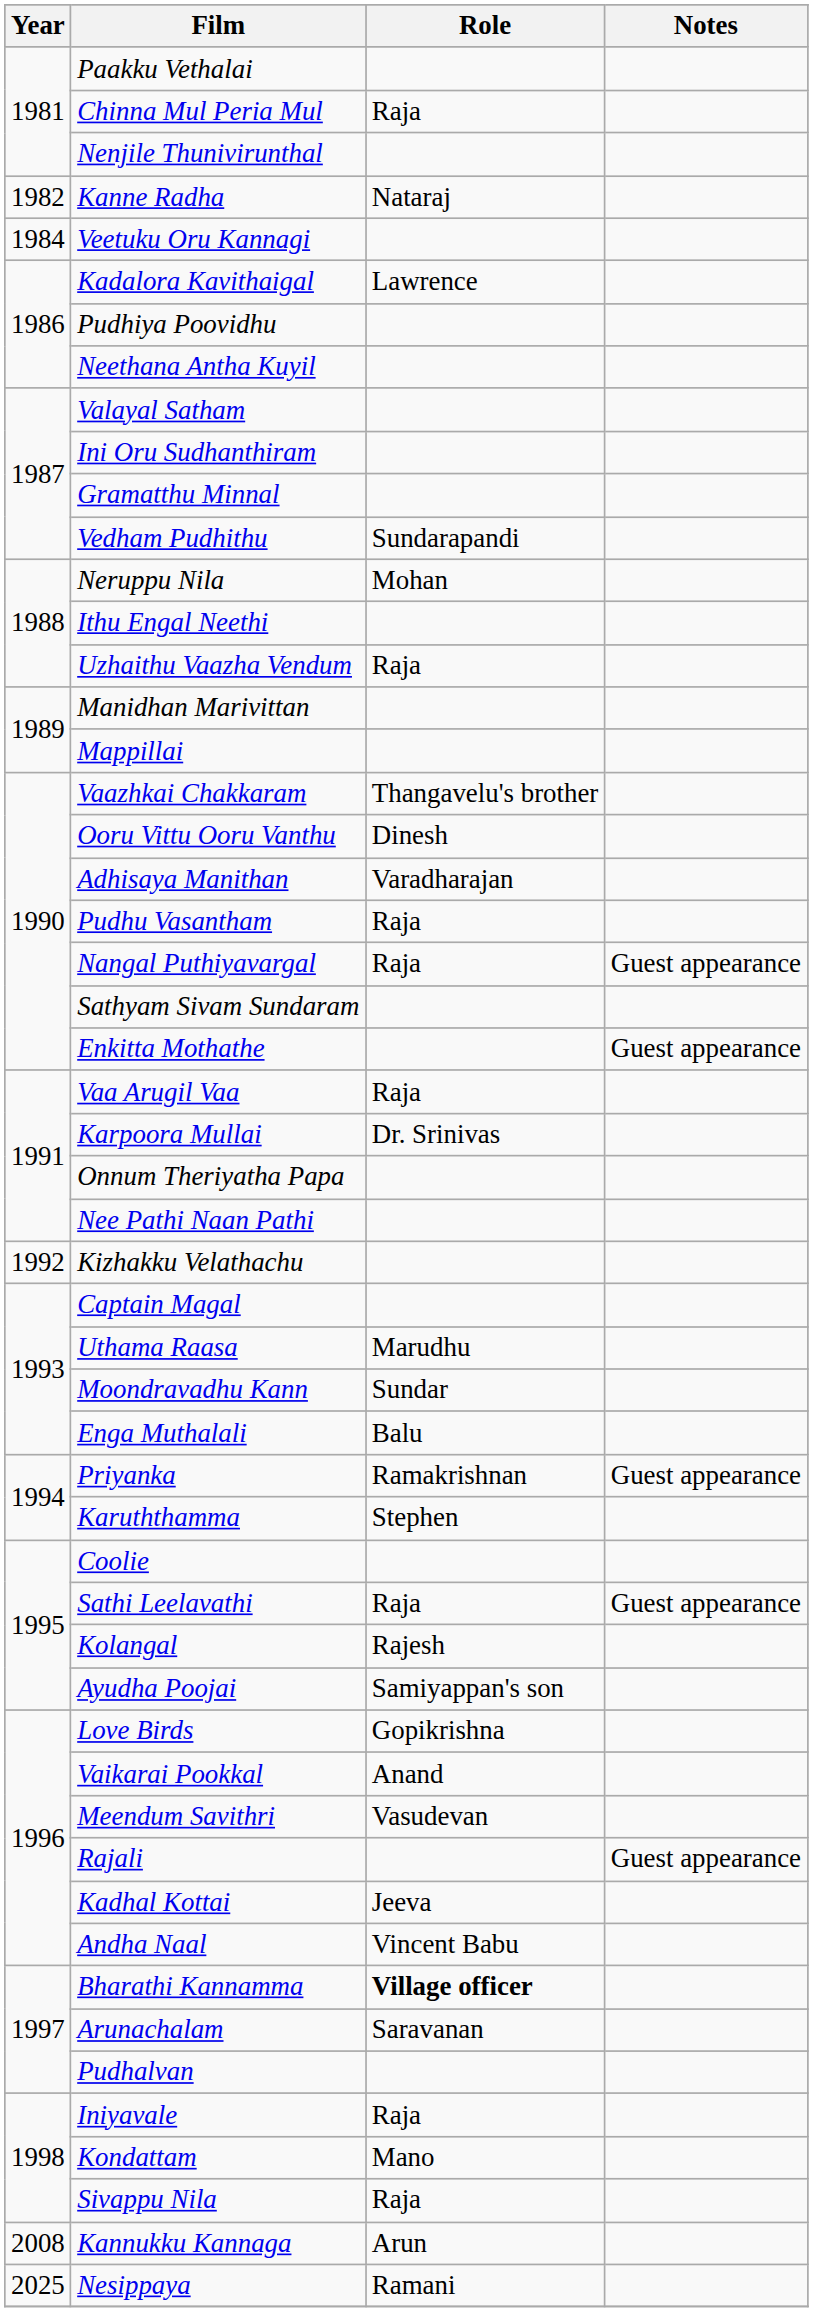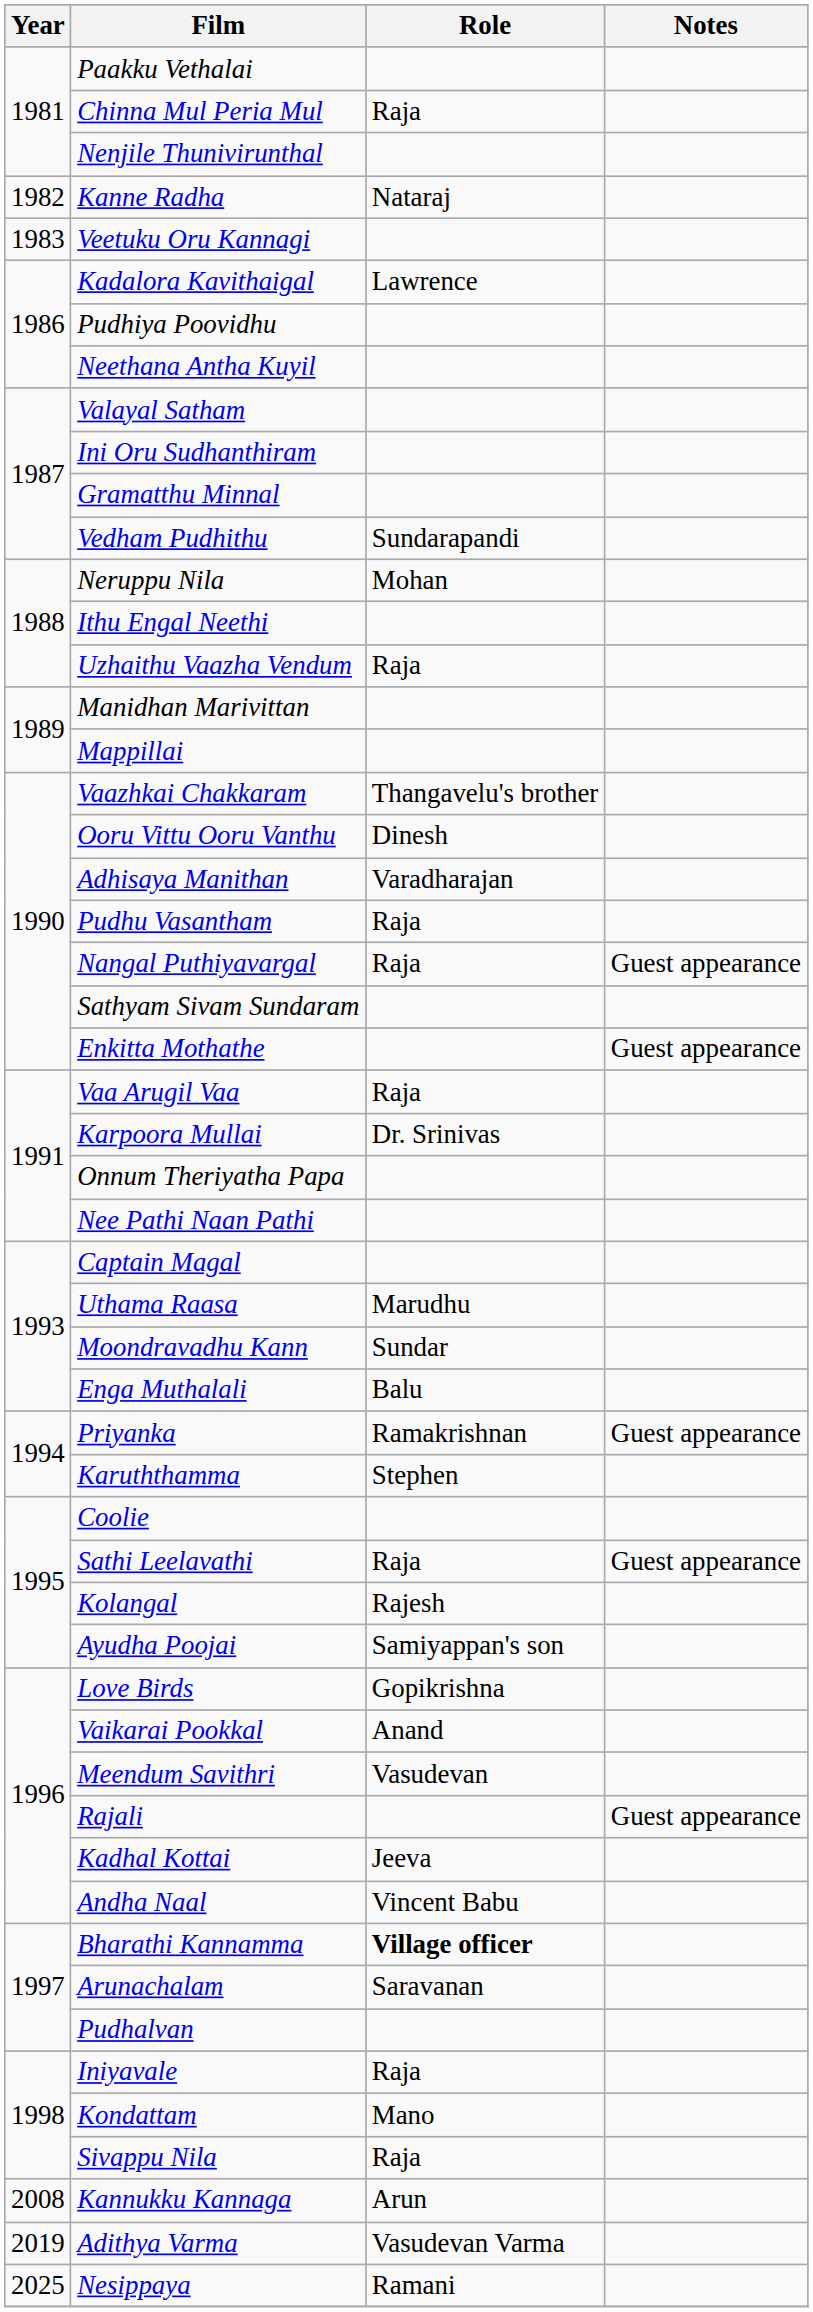 <table class="wikitable sortable">
 <tr style="background:#ccc; text-align:center;">
 <th>Year</th>
 <th>Film</th>
 <th>Role</th>
 <th>Notes</th>
 </tr>
 <tr>
 <td rowspan="3">1981</td>
 <td><em>Paakku Vethalai</em></td>
 <td></td>
 <td></td>
 </tr>
 <tr>
 <td><em><a href='#'>Chinna Mul Peria Mul</a></em></td>
 <td>Raja</td>
 <td></td>
 </tr>
 <tr>
 <td><em><a href='#'>Nenjile Thunivirunthal</a></em></td>
 <td></td>
 <td></td>
 </tr>
 <tr>
 <td>1982</td>
 <td><em><a href='#'>Kanne Radha</a></em></td>
 <td>Nataraj</td>
 <td></td>
 </tr>
 <tr>
-<td>1984</td>
+<td>1983</td>
 <td><em><a href='#'>Veetuku Oru Kannagi</a></em></td>
 <td></td>
 <td></td>
 </tr>
 <tr>
 <td rowspan="3">1986</td>
 <td><em><a href='#'>Kadalora Kavithaigal</a></em></td>
 <td>Lawrence</td>
 <td></td>
 </tr>
 <tr>
 <td><em>Pudhiya Poovidhu</em></td>
 <td></td>
 <td></td>
 </tr>
 <tr>
 <td><em><a href='#'>Neethana Antha Kuyil</a></em></td>
 <td></td>
 <td></td>
 </tr>
 <tr>
 <td rowspan="4">1987</td>
 <td><em><a href='#'>Valayal Satham</a></em></td>
 <td></td>
 <td></td>
 </tr>
 <tr>
 <td><em><a href='#'>Ini Oru Sudhanthiram</a></em></td>
 <td></td>
 <td></td>
 </tr>
 <tr>
 <td><em><a href='#'>Gramatthu Minnal</a></em></td>
 <td></td>
 <td></td>
 </tr>
 <tr>
 <td><em><a href='#'>Vedham Pudhithu</a></em></td>
 <td>Sundarapandi</td>
 <td></td>
 </tr>
 <tr>
 <td rowspan="3">1988</td>
 <td><em>Neruppu Nila</em></td>
 <td>Mohan</td>
 <td></td>
 </tr>
 <tr>
 <td><em><a href='#'>Ithu Engal Neethi</a></em></td>
 <td></td>
 <td></td>
 </tr>
 <tr>
 <td><em><a href='#'>Uzhaithu Vaazha Vendum</a></em></td>
 <td>Raja</td>
 <td></td>
 </tr>
 <tr>
 <td rowspan="2">1989</td>
 <td><em>Manidhan Marivittan</em></td>
 <td></td>
 <td></td>
 </tr>
 <tr>
 <td><em><a href='#'>Mappillai</a></em></td>
 <td></td>
 <td></td>
 </tr>
 <tr>
 <td rowspan="7">1990</td>
 <td><em><a href='#'>Vaazhkai Chakkaram</a></em></td>
 <td>Thangavelu's brother</td>
 <td></td>
 </tr>
 <tr>
 <td><em><a href='#'>Ooru Vittu Ooru Vanthu</a></em></td>
 <td>Dinesh</td>
 <td></td>
 </tr>
 <tr>
 <td><em><a href='#'>Adhisaya Manithan</a></em></td>
 <td>Varadharajan</td>
 <td></td>
 </tr>
 <tr>
 <td><em><a href='#'>Pudhu Vasantham</a></em></td>
 <td>Raja</td>
 <td></td>
 </tr>
 <tr>
 <td><em><a href='#'>Nangal Puthiyavargal</a></em></td>
 <td>Raja</td>
 <td>Guest appearance</td>
 </tr>
 <tr>
 <td><em>Sathyam Sivam Sundaram</em></td>
 <td></td>
 <td></td>
 </tr>
 <tr>
 <td><em><a href='#'>Enkitta Mothathe</a></em></td>
 <td></td>
 <td>Guest appearance</td>
 </tr>
 <tr>
 <td rowspan="4">1991</td>
 <td><em><a href='#'>Vaa Arugil Vaa</a></em></td>
 <td>Raja</td>
 <td></td>
 </tr>
 <tr>
 <td><em><a href='#'>Karpoora Mullai</a></em></td>
 <td>Dr. Srinivas</td>
 <td></td>
 </tr>
 <tr>
 <td><em>Onnum Theriyatha Papa</em></td>
 <td></td>
 <td></td>
 </tr>
 <tr>
 <td><em><a href='#'>Nee Pathi Naan Pathi</a></em></td>
 <td></td>
 <td></td>
 </tr>
 <tr>
-<td rowspan="1">1992</td>
-<td><em>Kizhakku Velathachu</em></td>
-<td></td>
-<td></td>
-</tr>
-<tr>
 <td rowspan="4">1993</td>
 <td><em><a href='#'>Captain Magal</a></em></td>
 <td></td>
 <td></td>
 </tr>
 <tr>
 <td><em><a href='#'>Uthama Raasa</a></em></td>
 <td>Marudhu</td>
 <td></td>
 </tr>
 <tr>
 <td><em><a href='#'>Moondravadhu Kann</a></em></td>
 <td>Sundar</td>
 <td></td>
 </tr>
 <tr>
 <td><em><a href='#'>Enga Muthalali</a></em></td>
 <td>Balu</td>
 <td></td>
 </tr>
 <tr>
 <td rowspan="2">1994</td>
 <td><em><a href='#'>Priyanka</a></em></td>
 <td>Ramakrishnan</td>
 <td>Guest appearance</td>
 </tr>
 <tr>
 <td><em><a href='#'>Karuththamma</a></em></td>
 <td>Stephen</td>
 <td></td>
 </tr>
 <tr>
 <td rowspan="4">1995</td>
 <td><em><a href='#'>Coolie</a></em></td>
 <td></td>
 <td></td>
 </tr>
 <tr>
 <td><em><a href='#'>Sathi Leelavathi</a></em></td>
 <td>Raja</td>
 <td>Guest appearance</td>
 </tr>
 <tr>
 <td><em><a href='#'>Kolangal</a></em></td>
 <td>Rajesh</td>
 <td></td>
 </tr>
 <tr>
 <td><em><a href='#'>Ayudha Poojai</a></em></td>
 <td>Samiyappan's son</td>
 <td></td>
 </tr>
 <tr>
 <td rowspan="6">1996</td>
 <td><em><a href='#'>Love Birds</a></em></td>
 <td>Gopikrishna</td>
 <td></td>
 </tr>
 <tr>
 <td><em><a href='#'>Vaikarai Pookkal</a></em></td>
 <td>Anand</td>
 <td></td>
 </tr>
 <tr>
 <td><em><a href='#'>Meendum Savithri</a></em></td>
 <td>Vasudevan</td>
 <td></td>
 </tr>
 <tr>
 <td><em><a href='#'>Rajali</a></em></td>
 <td></td>
 <td>Guest appearance</td>
 </tr>
 <tr>
 <td><em><a href='#'>Kadhal Kottai</a></em></td>
 <td>Jeeva</td>
 <td></td>
 </tr>
 <tr>
 <td><em><a href='#'>Andha Naal</a></em></td>
 <td>Vincent Babu</td>
 <td></td>
 </tr>
 <tr>
 <td rowspan="3">1997</td>
 <td><em><a href='#'>Bharathi Kannamma</a></em></td>
 <td><strong>Village officer</strong></td>
 <td></td>
 </tr>
 <tr>
 <td><em><a href='#'>Arunachalam</a></em></td>
 <td>Saravanan</td>
 <td></td>
 </tr>
 <tr>
 <td><em><a href='#'>Pudhalvan</a></em></td>
 <td></td>
 <td></td>
 </tr>
 <tr>
 <td rowspan="3">1998</td>
 <td><em><a href='#'>Iniyavale</a></em></td>
 <td>Raja</td>
 <td></td>
 </tr>
 <tr>
 <td><em><a href='#'>Kondattam</a></em></td>
 <td>Mano</td>
 <td></td>
 </tr>
 <tr>
 <td><em><a href='#'>Sivappu Nila</a></em></td>
 <td>Raja</td>
 <td></td>
 </tr>
 <tr>
 <td>2008</td>
 <td><em><a href='#'>Kannukku Kannaga</a></em></td>
 <td>Arun</td>
 <td></td>
 </tr>
 <tr>
+<td>2019</td>
+<td><em><a href='#'>Adithya Varma</a></em></td>
+<td>Vasudevan Varma</td>
+<td></td>
+</tr>
+<tr>
 <td>2025</td>
 <td><em><a href='#'>Nesippaya</a></em></td>
 <td>Ramani</td>
 <td></td>
 </tr>
 <tr>
 </tr>
 </table>
